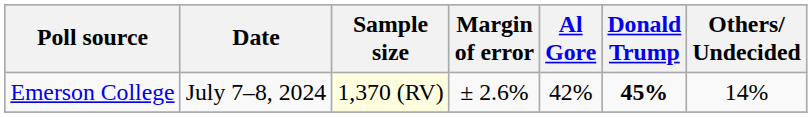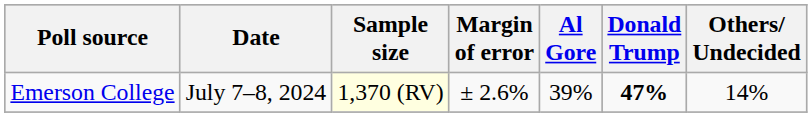 <table class="wikitable sortable mw-datatable" style="text-align:center;font-size:90%;line-height:17px">
 <tr>
 <th>Poll source</th>
 <th>Date</th>
 <th>Sample<br>size</th>
 <th>Margin<br>of error</th>
 <th class="unsortable"><a href='#'>Al<br>Gore</a><br><small></small></th>
 <th class="unsortable"><a href='#'>Donald<br>Trump</a><br><small></small></th>
 <th class="unsortable">Others/<br>Undecided</th>
 </tr>
 <tr>
 <td><a href='#'>Emerson College</a></td>
 <td>July 7–8, 2024</td>
 <td style="background: lightyellow;">1,370 (RV)</td>
 <td>± 2.6%</td>
-<td>42%</td>
-<td><strong>45%</strong></td>
+<td>39%</td>
+<td><strong>47%</strong></td>
 <td>14%</td>
 </tr>
 </table>
